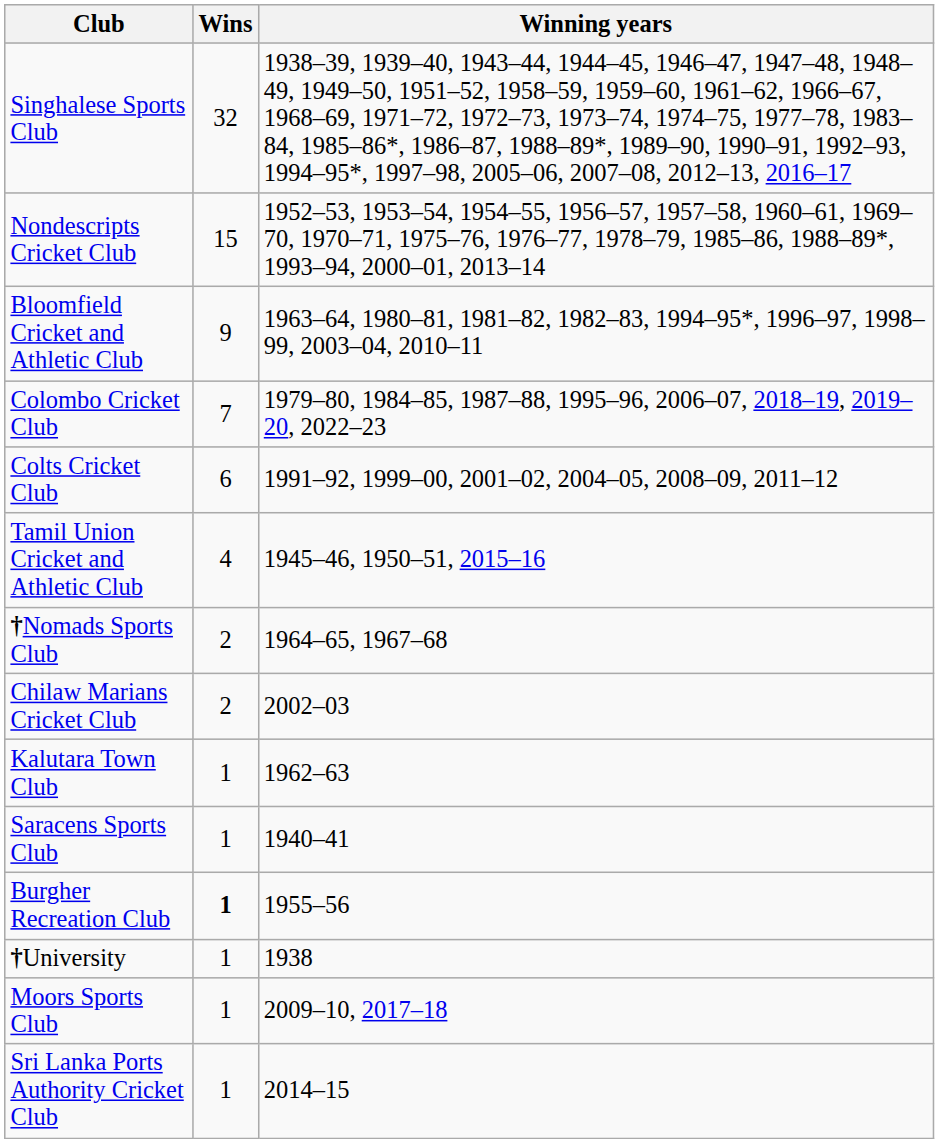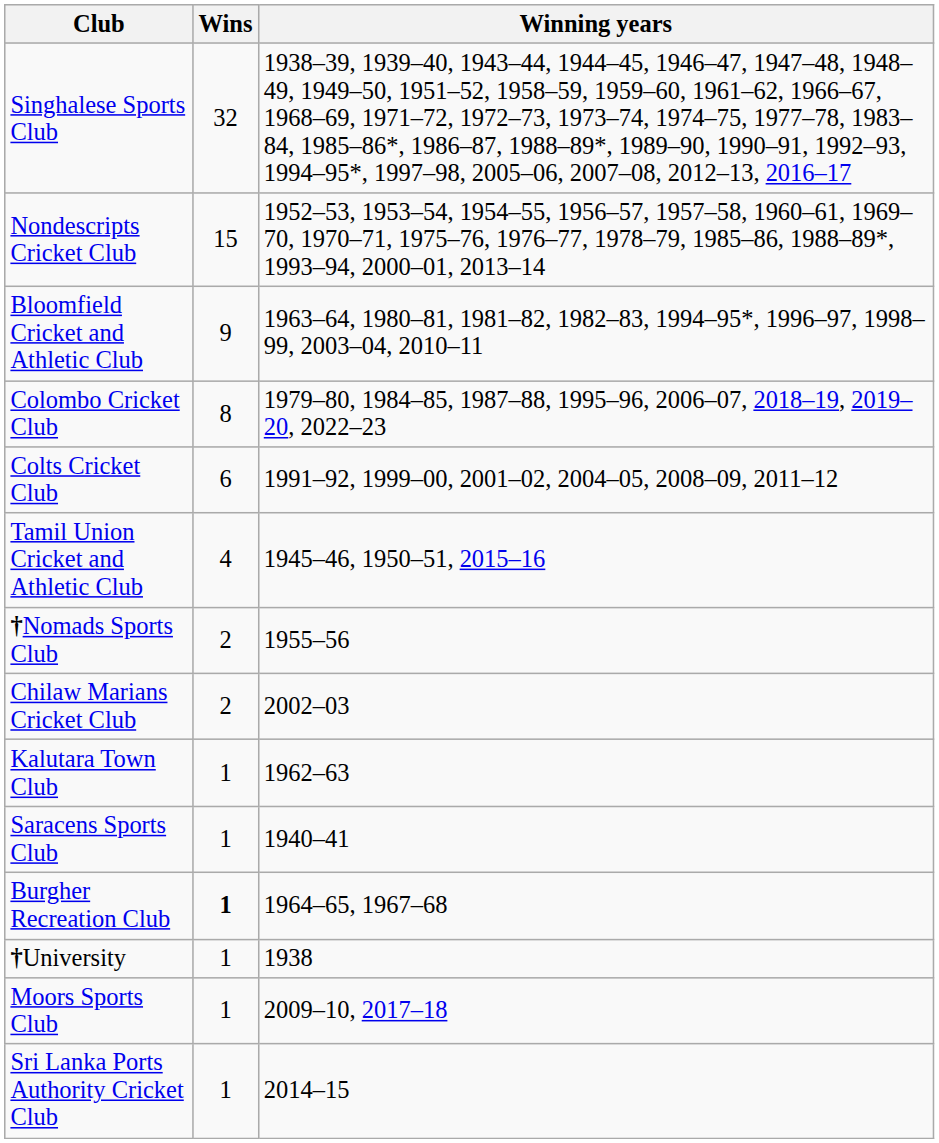 <table class="wikitable">
 <tr>
 <th>Club</th>
 <th>Wins</th>
 <th>Winning years</th>
 </tr>
 <tr>
 <td><a href='#'>Singhalese Sports Club</a></td>
 <td style="text-align:center;">32</td>
 <td>1938–39, 1939–40, 1943–44, 1944–45, 1946–47, 1947–48, 1948–49, 1949–50, 1951–52, 1958–59, 1959–60, 1961–62, 1966–67, 1968–69, 1971–72, 1972–73, 1973–74, 1974–75, 1977–78, 1983–84, 1985–86*, 1986–87, 1988–89*, 1989–90, 1990–91, 1992–93, 1994–95*, 1997–98, 2005–06, 2007–08, 2012–13, <a href='#'>2016–17</a></td>
 </tr>
 <tr>
 <td><a href='#'>Nondescripts Cricket Club</a></td>
 <td style="text-align:center;">15</td>
 <td>1952–53, 1953–54, 1954–55, 1956–57, 1957–58, 1960–61, 1969–70, 1970–71, 1975–76, 1976–77, 1978–79, 1985–86, 1988–89*, 1993–94, 2000–01, 2013–14</td>
 </tr>
 <tr>
 <td><a href='#'>Bloomfield Cricket and Athletic Club</a></td>
 <td style="text-align:center;">9</td>
 <td>1963–64, 1980–81, 1981–82, 1982–83, 1994–95*, 1996–97, 1998–99, 2003–04, 2010–11</td>
 </tr>
 <tr>
 <td><a href='#'>Colombo Cricket Club</a></td>
-<td style="text-align:center;">7</td>
+<td style="text-align:center;">8</td>
 <td>1979–80, 1984–85, 1987–88, 1995–96, 2006–07, <a href='#'>2018–19</a>, <a href='#'>2019–20</a>, 2022–23</td>
 </tr>
 <tr>
 <td><a href='#'>Colts Cricket Club</a></td>
 <td style="text-align:center;">6</td>
 <td>1991–92, 1999–00, 2001–02, 2004–05, 2008–09, 2011–12</td>
 </tr>
 <tr>
 <td><a href='#'>Tamil Union Cricket and Athletic Club</a></td>
 <td style="text-align:center;">4</td>
 <td>1945–46, 1950–51, <a href='#'>2015–16</a></td>
 </tr>
 <tr>
 <td><strong>†</strong><a href='#'>Nomads Sports Club</a></td>
 <td style="text-align:center;">2</td>
-<td>1964–65, 1967–68</td>
+<td>1955–56</td>
 </tr>
 <tr>
 <td><a href='#'>Chilaw Marians Cricket Club</a></td>
 <td style="text-align:center;">2</td>
 <td>2002–03</td>
 </tr>
 <tr>
 <td><a href='#'>Kalutara Town Club</a></td>
 <td style="text-align:center;">1</td>
 <td>1962–63</td>
 </tr>
 <tr>
 <td><a href='#'>Saracens Sports Club</a></td>
 <td style="text-align:center;">1</td>
 <td>1940–41</td>
 </tr>
 <tr>
 <td><a href='#'>Burgher Recreation Club</a></td>
 <td style="text-align:center;"><strong>1</strong></td>
-<td>1955–56</td>
+<td>1964–65, 1967–68</td>
 </tr>
 <tr>
 <td><strong>†</strong>University</td>
 <td style="text-align:center;">1</td>
 <td>1938</td>
 </tr>
 <tr>
 <td><a href='#'>Moors Sports Club</a></td>
 <td style="text-align:center;">1</td>
 <td>2009–10, <a href='#'>2017–18</a></td>
 </tr>
 <tr>
 <td><a href='#'>Sri Lanka Ports Authority Cricket Club</a></td>
 <td style="text-align:center;">1</td>
 <td>2014–15</td>
 </tr>
 </table>
